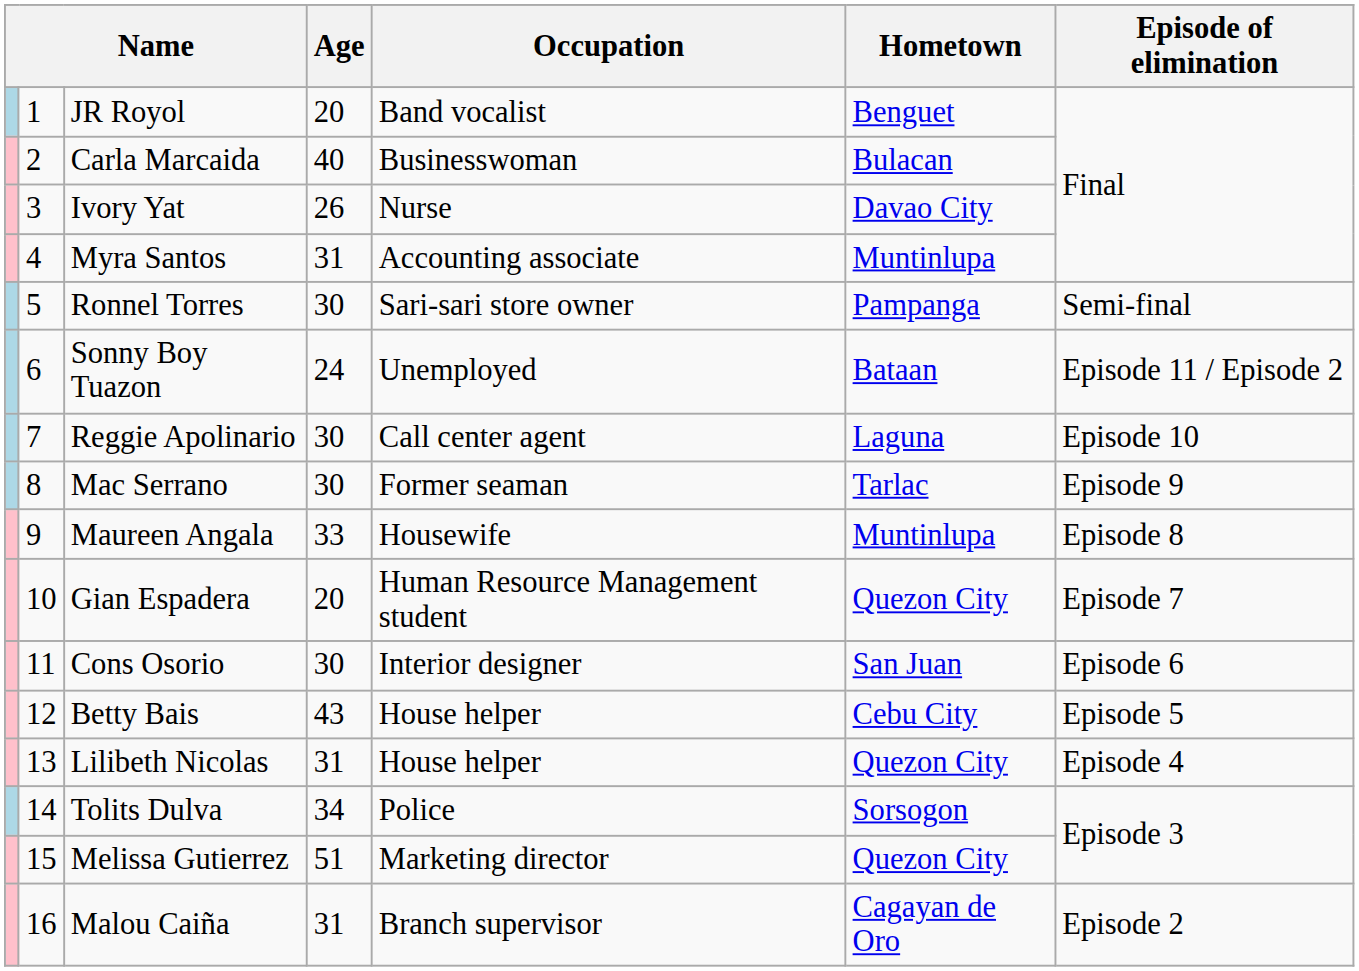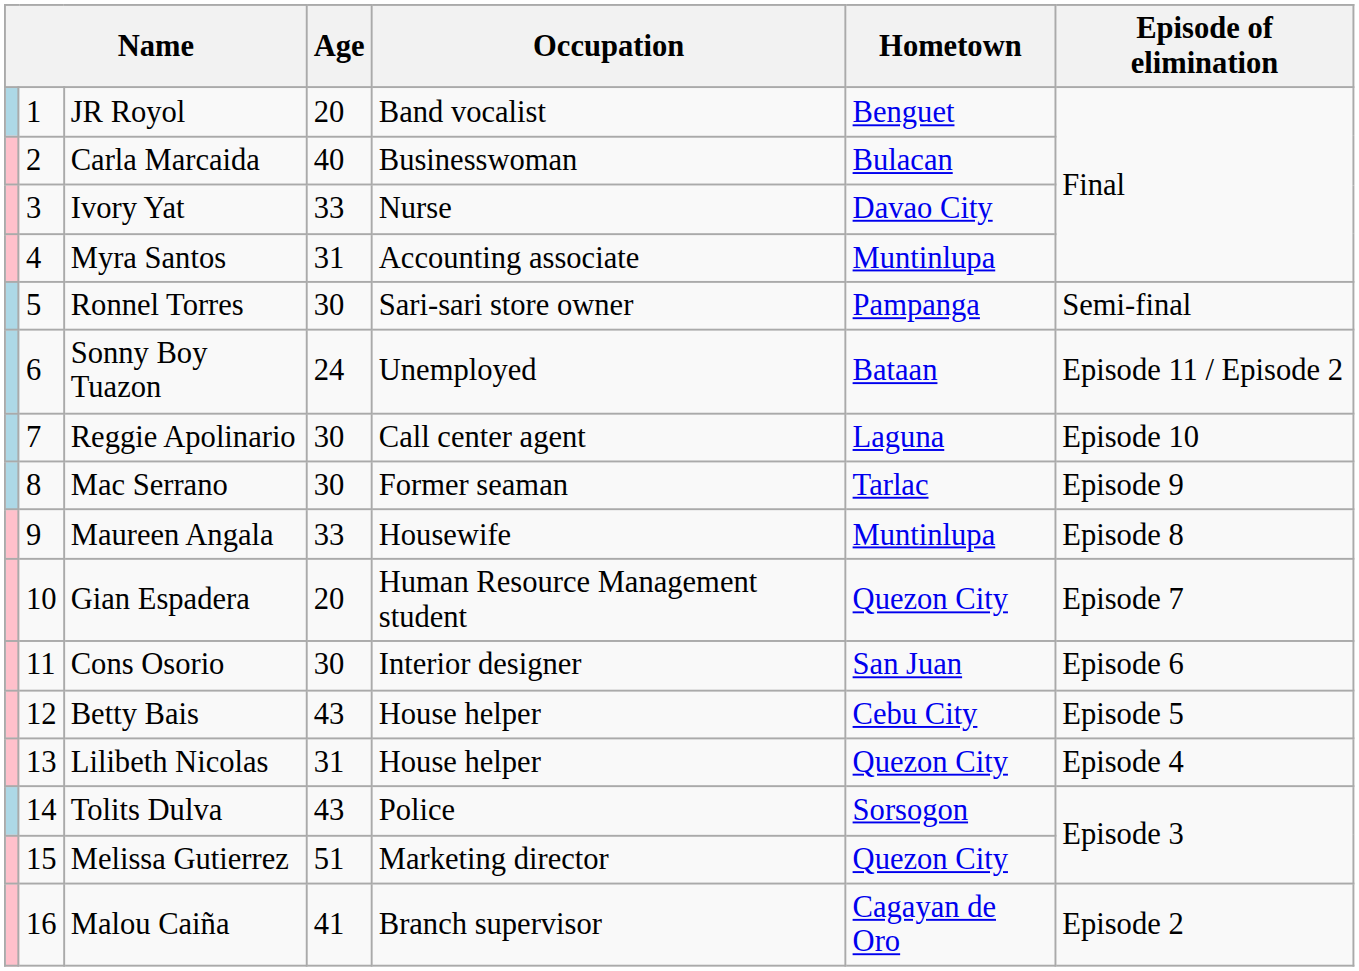 <table class="wikitable" style="width:80%;">
 <tr>
 <th colspan="3">Name</th>
 <th>Age</th>
 <th>Occupation</th>
 <th>Hometown</th>
 <th>Episode of elimination</th>
 </tr>
 <tr>
 <td bgcolor=#add8e6></td>
 <td>1</td>
 <td>JR Royol</td>
 <td>20</td>
 <td>Band vocalist</td>
 <td><a href='#'>Benguet</a></td>
 <td rowspan=4>Final</td>
 </tr>
 <tr>
 <td bgcolor=#ffc0cb></td>
 <td>2</td>
 <td>Carla Marcaida</td>
 <td>40</td>
 <td>Businesswoman</td>
 <td><a href='#'>Bulacan</a></td>
 </tr>
 <tr>
 <td bgcolor=#ffc0cb></td>
 <td>3</td>
 <td>Ivory Yat</td>
-<td>26</td>
+<td>33</td>
 <td>Nurse</td>
 <td><a href='#'>Davao City</a></td>
 </tr>
 <tr>
 <td bgcolor=#ffc0cb></td>
 <td>4</td>
 <td>Myra Santos</td>
 <td>31</td>
 <td>Accounting associate</td>
 <td><a href='#'>Muntinlupa</a></td>
 </tr>
 <tr>
 <td bgcolor=#add8e6></td>
 <td>5</td>
 <td>Ronnel Torres</td>
 <td>30</td>
 <td>Sari-sari store owner</td>
 <td><a href='#'>Pampanga</a></td>
 <td>Semi-final</td>
 </tr>
 <tr>
 <td bgcolor=#add8e6></td>
 <td>6</td>
 <td>Sonny Boy Tuazon</td>
 <td>24</td>
 <td>Unemployed</td>
 <td><a href='#'>Bataan</a></td>
 <td>Episode 11 / Episode 2</td>
 </tr>
 <tr>
 <td bgcolor=#add8e6></td>
 <td>7</td>
 <td>Reggie Apolinario</td>
 <td>30</td>
 <td>Call center agent</td>
 <td><a href='#'>Laguna</a></td>
 <td>Episode 10</td>
 </tr>
 <tr>
 <td bgcolor=#add8e6></td>
 <td>8</td>
 <td>Mac Serrano</td>
 <td>30</td>
 <td>Former seaman</td>
 <td><a href='#'>Tarlac</a></td>
 <td>Episode 9</td>
 </tr>
 <tr>
 <td bgcolor=#ffc0cb></td>
 <td>9</td>
 <td>Maureen Angala</td>
 <td>33</td>
 <td>Housewife</td>
 <td><a href='#'>Muntinlupa</a></td>
 <td>Episode 8</td>
 </tr>
 <tr>
 <td bgcolor=#ffc0cb></td>
 <td>10</td>
 <td>Gian Espadera</td>
 <td>20</td>
 <td>Human Resource Management student</td>
 <td><a href='#'>Quezon City</a></td>
 <td>Episode 7</td>
 </tr>
 <tr>
 <td bgcolor=#ffc0cb></td>
 <td>11</td>
 <td>Cons Osorio</td>
 <td>30</td>
 <td>Interior designer</td>
 <td><a href='#'>San Juan</a></td>
 <td>Episode 6</td>
 </tr>
 <tr>
 <td bgcolor=#ffc0cb></td>
 <td>12</td>
 <td>Betty Bais</td>
 <td>43</td>
 <td>House helper</td>
 <td><a href='#'>Cebu City</a></td>
 <td>Episode 5</td>
 </tr>
 <tr>
 <td bgcolor=#ffc0cb></td>
 <td>13</td>
 <td>Lilibeth Nicolas</td>
 <td>31</td>
 <td>House helper</td>
 <td><a href='#'>Quezon City</a></td>
 <td>Episode 4</td>
 </tr>
 <tr>
 <td bgcolor=#add8e6></td>
 <td>14</td>
 <td>Tolits Dulva</td>
-<td>34</td>
+<td>43</td>
 <td>Police</td>
 <td><a href='#'>Sorsogon</a></td>
 <td rowspan=2>Episode 3</td>
 </tr>
 <tr>
 <td bgcolor=#ffc0cb></td>
 <td>15</td>
 <td>Melissa Gutierrez</td>
 <td>51</td>
 <td>Marketing director</td>
 <td><a href='#'>Quezon City</a></td>
 </tr>
 <tr>
 <td bgcolor=#ffc0cb></td>
 <td>16</td>
 <td>Malou Caiña</td>
-<td>31</td>
+<td>41</td>
 <td>Branch supervisor</td>
 <td><a href='#'>Cagayan de Oro</a></td>
 <td>Episode 2</td>
 </tr>
 </table>
